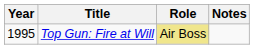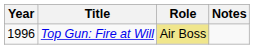 <table class="wikitable sortable">
 <tr>
 <th>Year</th>
 <th>Title</th>
 <th>Role</th>
 <th class="unsortable">Notes</th>
 </tr>
 <tr>
-<td>1995</td>
+<td>1996</td>
 <td><em><a href='#'>Top Gun: Fire at Will</a></em></td>
 <td style="background: khaki;">Air Boss</td>
 <td></td>
 </tr>
 </table>
